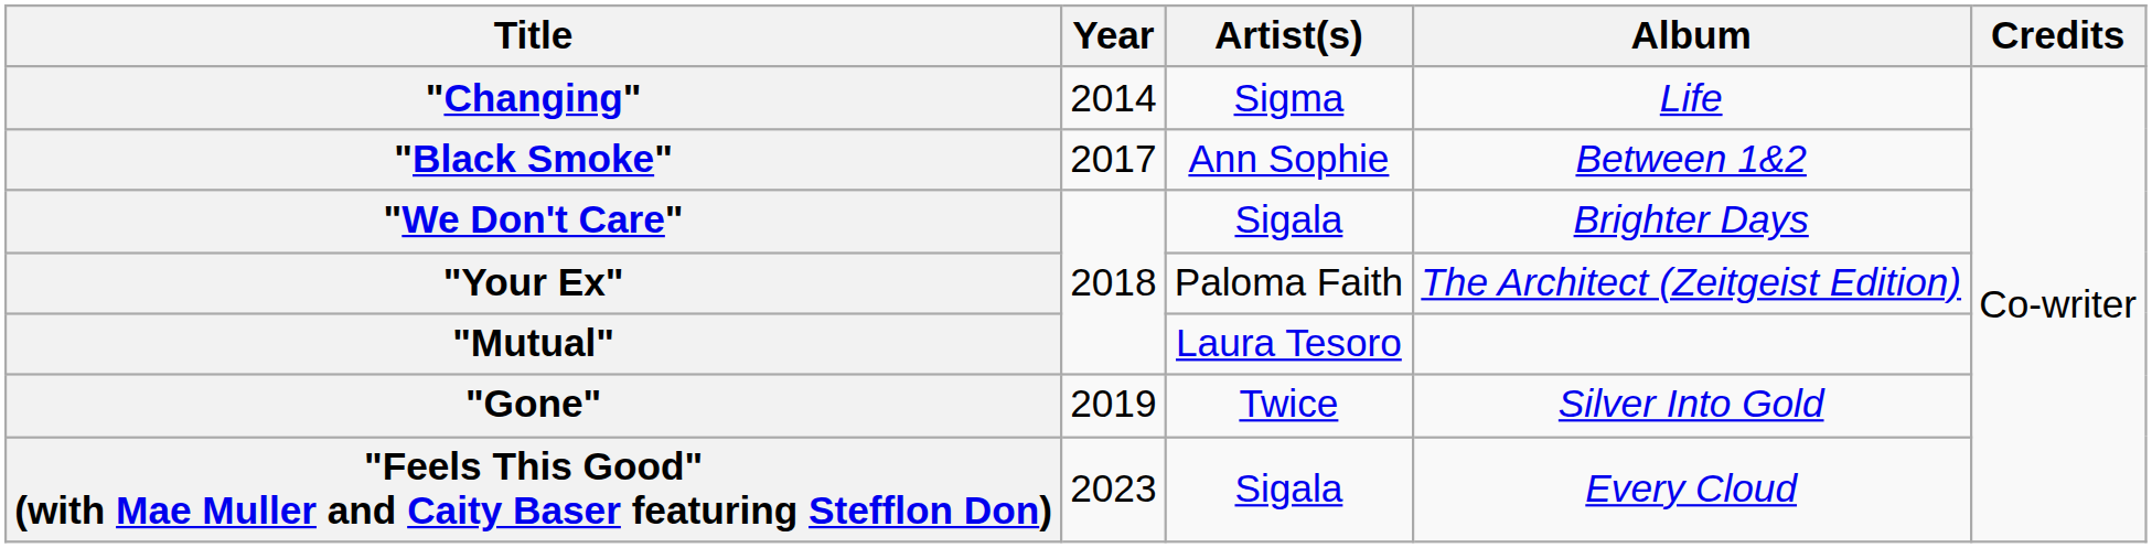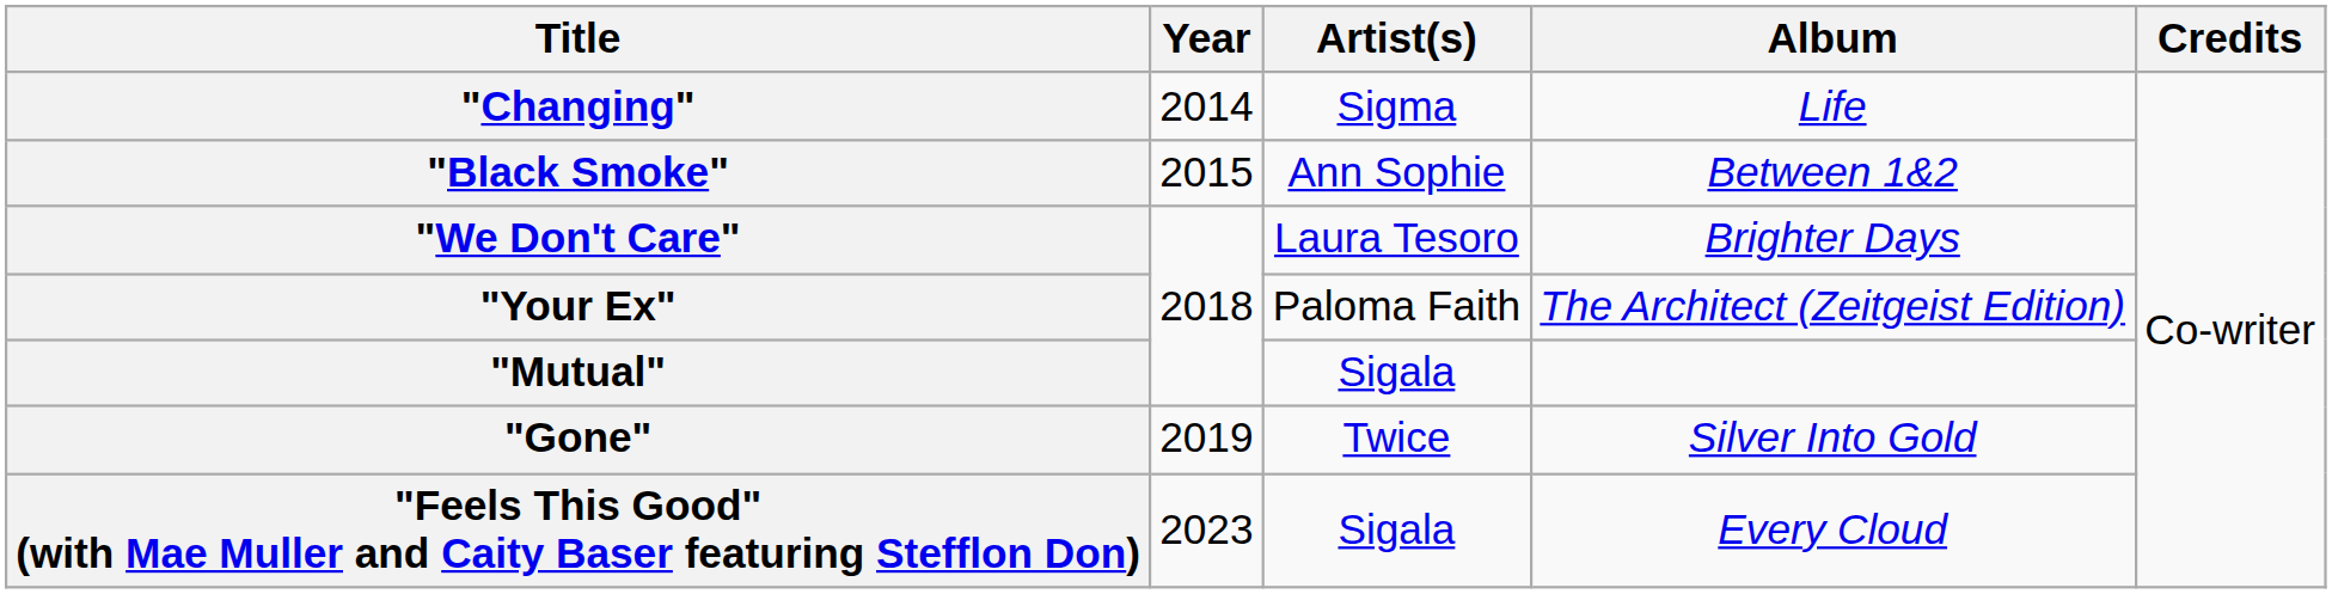 <table class="wikitable plainrowheaders" style="text-align:center;">
 <tr>
 <th scope="col">Title</th>
 <th scope="col">Year</th>
 <th scope="col">Artist(s)</th>
 <th scope="col">Album</th>
 <th scope="col">Credits</th>
 </tr>
 <tr>
 <th scope="row">"<a href='#'>Changing</a>"</th>
 <td>2014</td>
 <td><a href='#'>Sigma</a> </td>
 <td><em><a href='#'>Life</a></em></td>
 <td rowspan="7">Co-writer</td>
 </tr>
 <tr>
 <th scope="row">"<a href='#'>Black Smoke</a>"</th>
-<td>2017</td>
+<td>2015</td>
 <td><a href='#'>Ann Sophie</a></td>
 <td><em><a href='#'>Between 1&2</a></em></td>
 </tr>
 <tr>
 <th scope="row">"<a href='#'>We Don't Care</a>"</th>
 <td rowspan="3">2018</td>
-<td><a href='#'>Sigala</a> </td>
+<td><a href='#'>Laura Tesoro</a></td>
 <td><em><a href='#'>Brighter Days</a></em></td>
 </tr>
 <tr>
 <th scope="row">"Your Ex"</th>
 <td>Paloma Faith</td>
 <td><em><a href='#'>The Architect (Zeitgeist Edition)</a></em></td>
 </tr>
 <tr>
 <th scope="row">"Mutual"</th>
-<td><a href='#'>Laura Tesoro</a></td>
+<td><a href='#'>Sigala</a> </td>
 <td></td>
 </tr>
 <tr>
 <th scope="row">"Gone"</th>
 <td>2019</td>
 <td><a href='#'>Twice</a></td>
 <td><em><a href='#'>Silver Into Gold</a></em></td>
 </tr>
 <tr>
 <th scope="row">"Feels This Good"<br><span>(with <a href='#'>Mae Muller</a> and <a href='#'>Caity Baser</a> featuring <a href='#'>Stefflon Don</a>)</span></th>
 <td>2023</td>
 <td><a href='#'>Sigala</a></td>
 <td><em><a href='#'>Every Cloud</a></em></td>
 </tr>
 </table>
